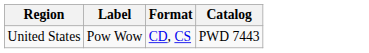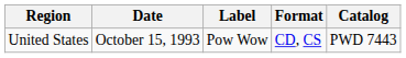 <table class="wikitable">
 <tr>
 <th>Region</th>
+<th>Date</th>
 <th>Label</th>
 <th>Format</th>
 <th>Catalog</th>
 </tr>
 <tr>
 <td>United States</td>
+<td>October 15, 1993</td>
 <td>Pow Wow</td>
 <td><a href='#'>CD</a>, <a href='#'>CS</a></td>
 <td>PWD 7443</td>
 </tr>
 </table>
